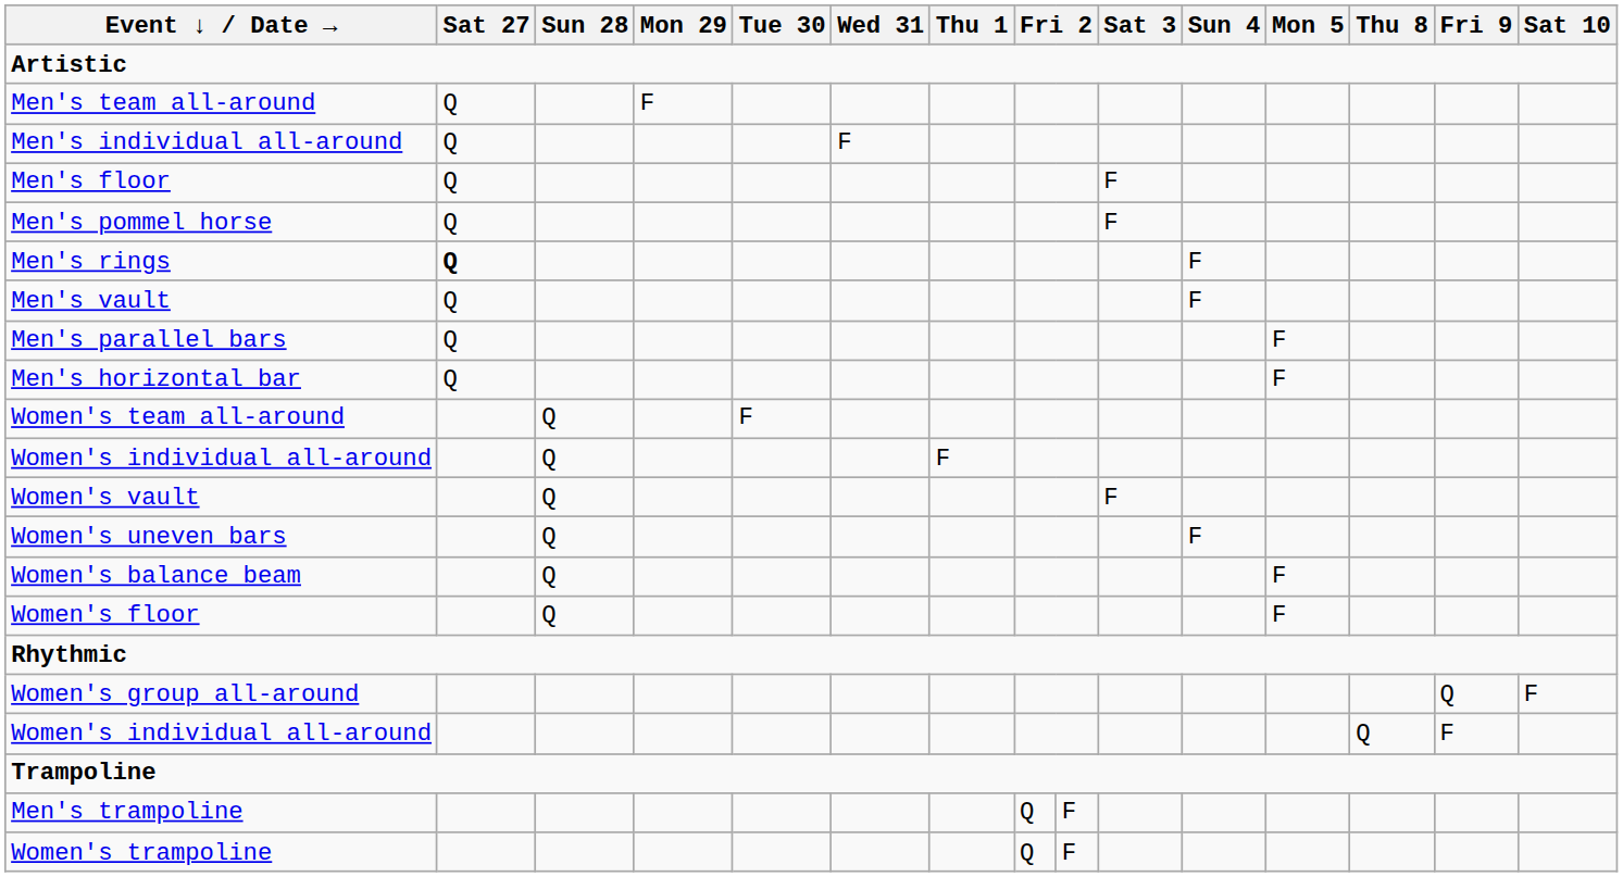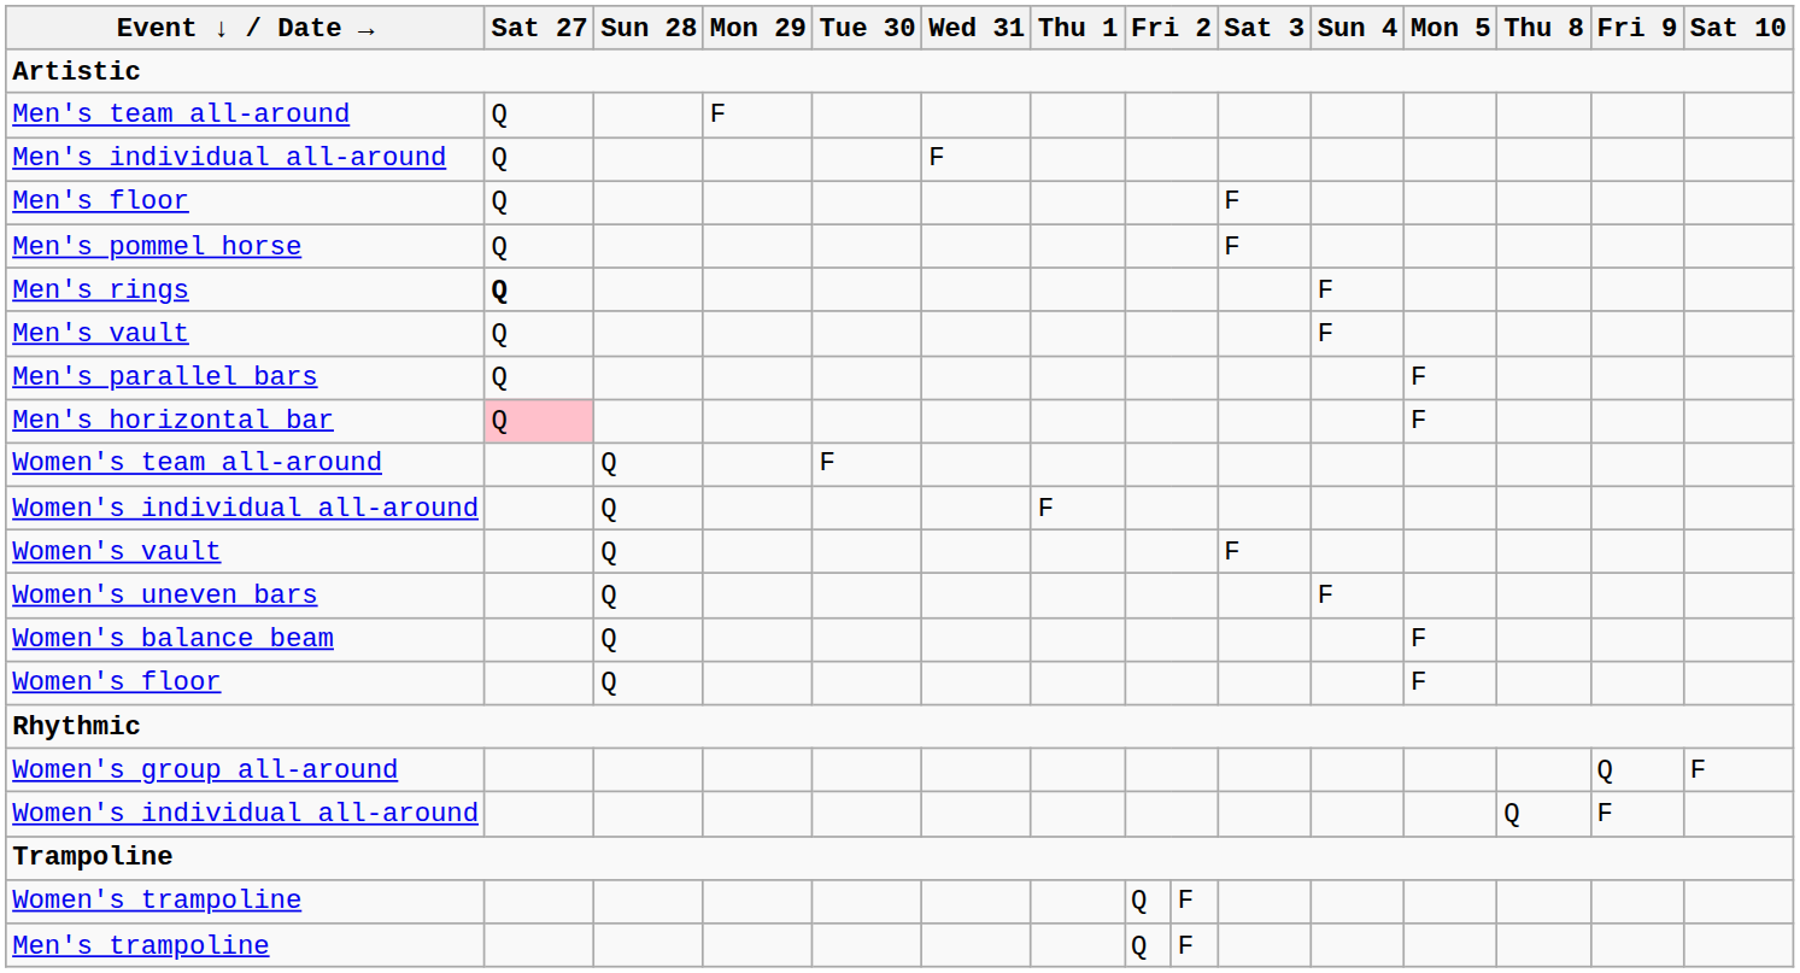 <table class="wikitable olympic-schedule gymnastics">
 <tr>
 <th>Event ↓ / Date →</th>
 <th>Sat 27</th>
 <th>Sun 28</th>
 <th>Mon 29</th>
 <th>Tue 30</th>
 <th>Wed 31</th>
 <th>Thu 1</th>
 <th colspan=2>Fri 2</th>
 <th>Sat 3</th>
 <th>Sun 4</th>
 <th>Mon 5</th>
 <th>Thu 8</th>
 <th>Fri 9</th>
 <th>Sat 10</th>
 </tr>
 <tr>
 <td colspan=15><strong>Artistic</strong></td>
 </tr>
 <tr>
 <td class="event"><a href='#'>Men's team all-around</a></td>
 <td class="qualifiers">Q</td>
 <td></td>
 <td class="final">F</td>
 <td></td>
 <td></td>
 <td></td>
 <td colspan=2></td>
 <td></td>
 <td></td>
 <td></td>
 <td></td>
 <td></td>
 <td></td>
 </tr>
 <tr>
 <td class="event"><a href='#'>Men's individual all-around</a></td>
 <td class="qualifiers">Q</td>
 <td></td>
 <td></td>
 <td></td>
 <td class="final">F</td>
 <td></td>
 <td colspan=2></td>
 <td></td>
 <td></td>
 <td></td>
 <td></td>
 <td></td>
 <td></td>
 </tr>
 <tr>
 <td class="event"><a href='#'>Men's floor</a></td>
 <td class="qualifiers">Q</td>
 <td></td>
 <td></td>
 <td></td>
 <td></td>
 <td></td>
 <td colspan=2></td>
 <td class="final">F</td>
 <td></td>
 <td></td>
 <td></td>
 <td></td>
 <td></td>
 </tr>
 <tr>
 <td class="event"><a href='#'>Men's pommel horse</a></td>
 <td class="qualifiers">Q</td>
 <td></td>
 <td></td>
 <td></td>
 <td></td>
 <td></td>
 <td colspan=2></td>
 <td class="final">F</td>
 <td></td>
 <td></td>
 <td></td>
 <td></td>
 <td></td>
 </tr>
 <tr>
 <td class="event"><a href='#'>Men's rings</a></td>
 <td class="qualifiers"><strong>Q</strong></td>
 <td></td>
 <td></td>
 <td></td>
 <td></td>
 <td></td>
 <td colspan=2></td>
 <td></td>
 <td class="final">F</td>
 <td></td>
 <td></td>
 <td></td>
 <td></td>
 </tr>
 <tr>
 <td class="event"><a href='#'>Men's vault</a></td>
 <td class="qualifiers">Q</td>
 <td></td>
 <td></td>
 <td></td>
 <td></td>
 <td></td>
 <td colspan=2></td>
 <td></td>
 <td class="final">F</td>
 <td></td>
 <td></td>
 <td></td>
 <td></td>
 </tr>
 <tr>
 <td class="event"><a href='#'>Men's parallel bars</a></td>
 <td class="qualifiers">Q</td>
 <td></td>
 <td></td>
 <td></td>
 <td></td>
 <td></td>
 <td colspan=2></td>
 <td></td>
 <td></td>
 <td class="final">F</td>
 <td></td>
 <td></td>
 <td></td>
 </tr>
 <tr>
 <td class="event"><a href='#'>Men's horizontal bar</a></td>
-<td class="qualifiers">Q</td>
+<td class="qualifiers" style="background: pink;">Q</td>
 <td></td>
 <td></td>
 <td></td>
 <td></td>
 <td></td>
 <td colspan=2></td>
 <td></td>
 <td></td>
 <td class="final">F</td>
 <td></td>
 <td></td>
 <td></td>
 </tr>
 <tr>
 <td class="event"><a href='#'>Women's team all-around</a></td>
 <td></td>
 <td class="qualifiers">Q</td>
 <td></td>
 <td class="final">F</td>
 <td></td>
 <td></td>
 <td colspan=2></td>
 <td></td>
 <td></td>
 <td></td>
 <td></td>
 <td></td>
 <td></td>
 </tr>
 <tr>
 <td class="event"><a href='#'>Women's individual all-around</a></td>
 <td></td>
 <td class="qualifiers">Q</td>
 <td></td>
 <td></td>
 <td></td>
 <td class="final">F</td>
 <td colspan=2></td>
 <td></td>
 <td></td>
 <td></td>
 <td></td>
 <td></td>
 <td></td>
 </tr>
 <tr>
 <td class="event"><a href='#'>Women's vault</a></td>
 <td></td>
 <td class="qualifiers">Q</td>
 <td></td>
 <td></td>
 <td></td>
 <td></td>
 <td colspan=2></td>
 <td class="final">F</td>
 <td></td>
 <td></td>
 <td></td>
 <td></td>
 <td></td>
 </tr>
 <tr>
 <td class="event"><a href='#'>Women's uneven bars</a></td>
 <td></td>
 <td class="qualifiers">Q</td>
 <td></td>
 <td></td>
 <td></td>
 <td></td>
 <td colspan=2></td>
 <td></td>
 <td class="final">F</td>
 <td></td>
 <td></td>
 <td></td>
 <td></td>
 </tr>
 <tr>
 <td class="event"><a href='#'>Women's balance beam</a></td>
 <td></td>
 <td class="qualifiers">Q</td>
 <td></td>
 <td></td>
 <td></td>
 <td></td>
 <td colspan=2></td>
 <td></td>
 <td></td>
 <td class="final">F</td>
 <td></td>
 <td></td>
 <td></td>
 </tr>
 <tr>
 <td class="event"><a href='#'>Women's floor</a></td>
 <td></td>
 <td class="qualifiers">Q</td>
 <td></td>
 <td></td>
 <td></td>
 <td></td>
 <td colspan=2></td>
 <td></td>
 <td></td>
 <td class="final">F</td>
 <td></td>
 <td></td>
 <td></td>
 </tr>
 <tr>
 <td colspan=15><strong>Rhythmic</strong></td>
 </tr>
 <tr>
 <td class="event"><a href='#'>Women's group all-around</a></td>
 <td></td>
 <td></td>
 <td></td>
 <td></td>
 <td></td>
 <td></td>
 <td colspan=2></td>
 <td></td>
 <td></td>
 <td></td>
 <td></td>
 <td class="qualifiers">Q</td>
 <td class="final">F</td>
 </tr>
 <tr>
 <td class="event"><a href='#'>Women's individual all-around</a></td>
 <td></td>
 <td></td>
 <td></td>
 <td></td>
 <td></td>
 <td></td>
 <td colspan=2></td>
 <td></td>
 <td></td>
 <td></td>
 <td class="qualifiers">Q</td>
 <td class="final">F</td>
 <td></td>
 </tr>
 <tr>
 <td colspan=15><strong>Trampoline</strong></td>
 </tr>
 <tr>
+<td class="event"><a href='#'>Women's trampoline</a></td>
+<td></td>
+<td></td>
+<td></td>
+<td></td>
+<td></td>
+<td></td>
+<td class="qualifiers">Q</td>
+<td class="final">F</td>
+<td></td>
+<td></td>
+<td></td>
+<td></td>
+<td></td>
+<td></td>
+</tr>
+<tr>
 <td class="event"><a href='#'>Men's trampoline</a></td>
 <td></td>
 <td></td>
 <td></td>
 <td></td>
 <td></td>
 <td></td>
 <td class="qualifiers">Q</td>
 <td class="final">F</td>
 <td></td>
 <td></td>
 <td></td>
 <td></td>
 <td></td>
 <td></td>
 </tr>
-<tr>
-<td class="event"><a href='#'>Women's trampoline</a></td>
-<td></td>
-<td></td>
-<td></td>
-<td></td>
-<td></td>
-<td></td>
-<td class="qualifiers">Q</td>
-<td class="final">F</td>
-<td></td>
-<td></td>
-<td></td>
-<td></td>
-<td></td>
-<td></td>
-</tr>
 </table>
